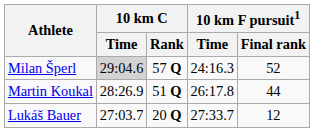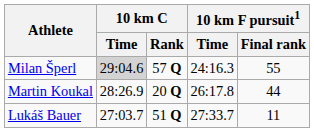 <table class="wikitable" border="1" style="font-size:90%">
 <tr>
 <th rowspan=2>Athlete</th>
 <th colspan=2>10 km C</th>
 <th colspan=2>10 km F pursuit<sup>1</sup></th>
 </tr>
 <tr>
 <th>Time</th>
 <th>Rank</th>
 <th>Time</th>
 <th>Final rank</th>
 </tr>
 <tr>
 <td><a href='#'>Milan Šperl</a></td>
 <td align=center style="background: lightgrey;">29:04.6</td>
 <td align=center>57 <strong>Q</strong></td>
 <td align=center>24:16.3</td>
-<td align=center>52</td>
+<td align=center>55</td>
 </tr>
 <tr>
 <td><a href='#'>Martin Koukal</a></td>
 <td align=center>28:26.9</td>
-<td align=center>51 <strong>Q</strong></td>
+<td align=center>20 <strong>Q</strong></td>
 <td align=center>26:17.8</td>
 <td align=center>44</td>
 </tr>
 <tr>
 <td><a href='#'>Lukáš Bauer</a></td>
 <td align=center>27:03.7</td>
-<td align=center>20 <strong>Q</strong></td>
+<td align=center>51 <strong>Q</strong></td>
 <td align=center>27:33.7</td>
-<td align=center>12</td>
+<td align=center>11</td>
 </tr>
 </table>
